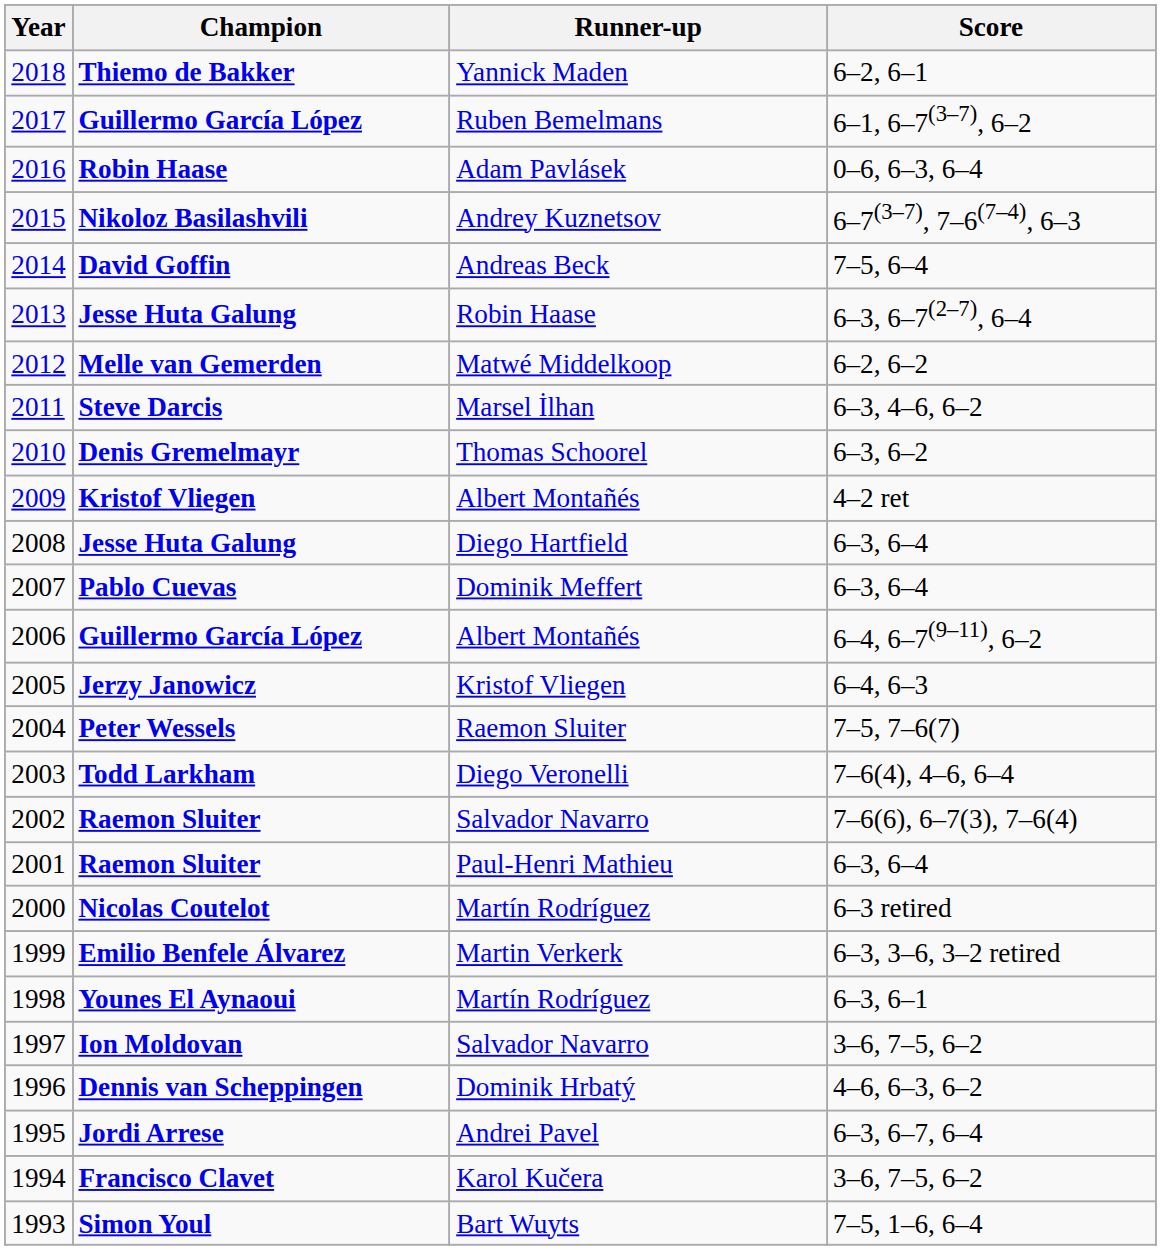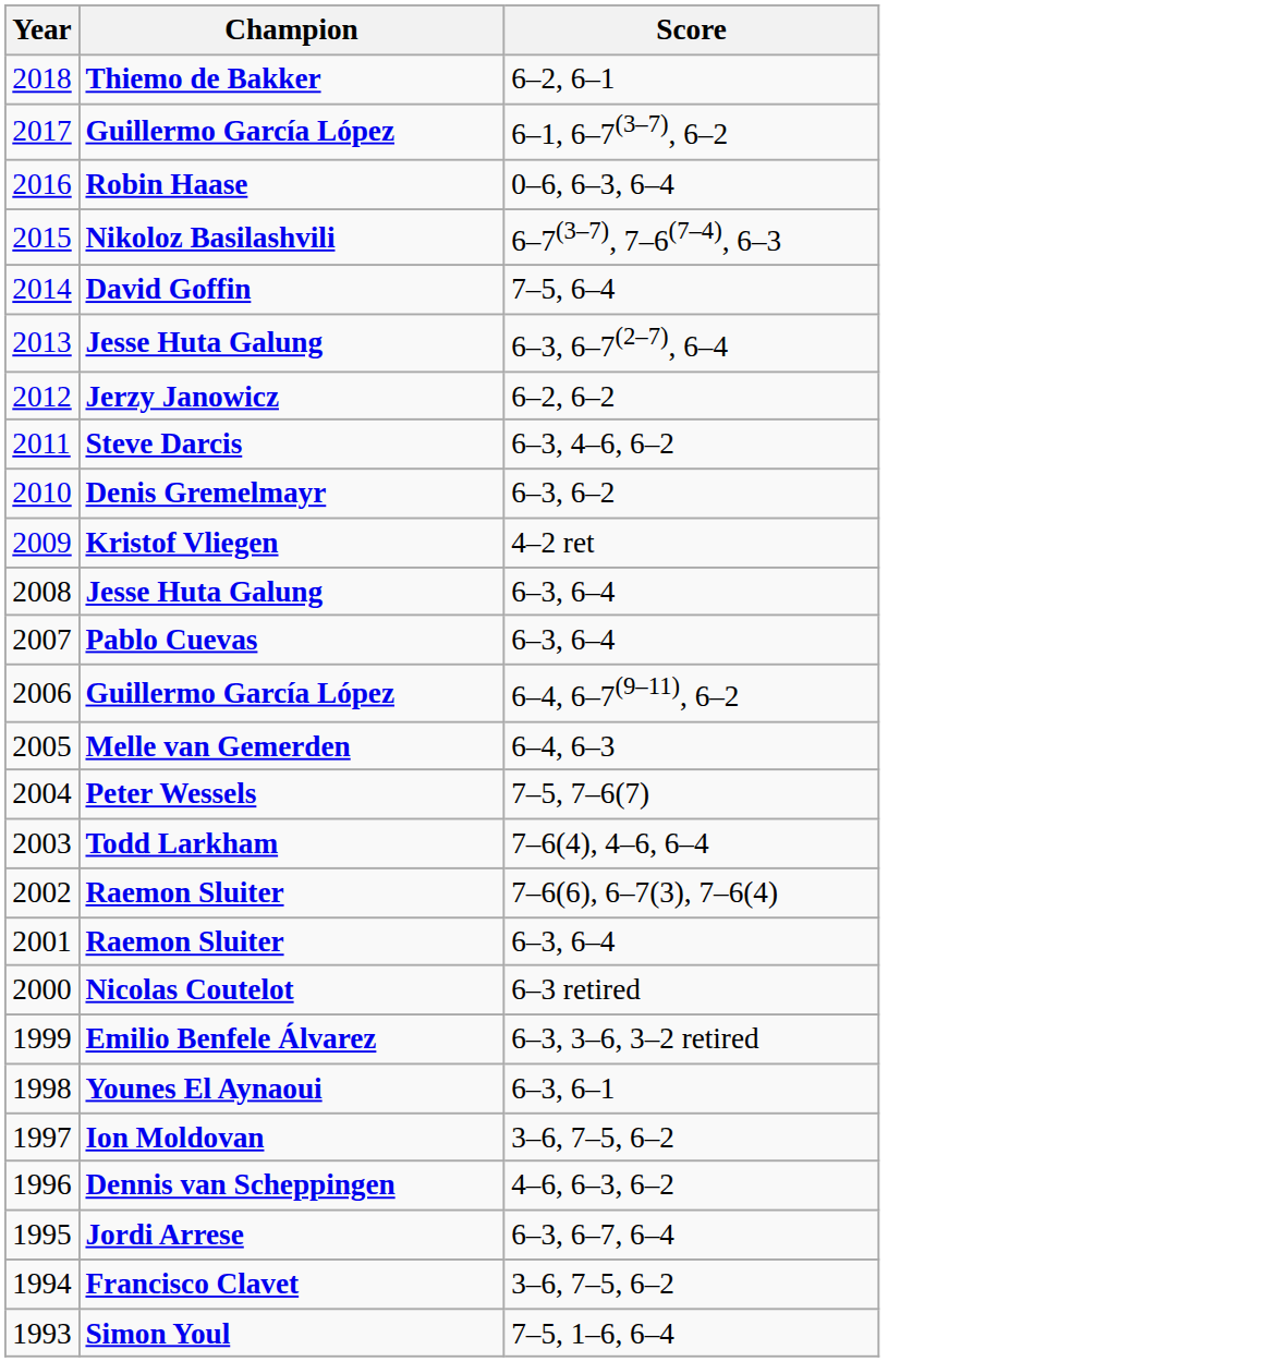 <table class="wikitable" style="font-size:90%">
 <tr>
 <th>Year</th>
 <th width="200">Champion</th>
-<th width="200">Runner-up</th>
 <th width="175">Score</th>
 </tr>
 <tr>
 <td><a href='#'>2018</a></td>
 <td> <strong><a href='#'>Thiemo de Bakker</a></strong></td>
-<td> <a href='#'>Yannick Maden</a></td>
 <td>6–2, 6–1</td>
 </tr>
 <tr>
 <td><a href='#'>2017</a></td>
 <td> <strong><a href='#'>Guillermo García López</a></strong></td>
-<td> <a href='#'>Ruben Bemelmans</a></td>
 <td>6–1, 6–7<sup>(3–7)</sup>, 6–2</td>
 </tr>
 <tr>
 <td><a href='#'>2016</a></td>
 <td> <strong><a href='#'>Robin Haase</a></strong></td>
-<td> <a href='#'>Adam Pavlásek</a></td>
 <td>0–6, 6–3, 6–4</td>
 </tr>
 <tr>
 <td><a href='#'>2015</a></td>
 <td> <strong><a href='#'>Nikoloz Basilashvili</a></strong></td>
-<td> <a href='#'>Andrey Kuznetsov</a></td>
 <td>6–7<sup>(3–7)</sup>, 7–6<sup>(7–4)</sup>, 6–3</td>
 </tr>
 <tr>
 <td><a href='#'>2014</a></td>
 <td> <strong><a href='#'>David Goffin</a></strong></td>
-<td> <a href='#'>Andreas Beck</a></td>
 <td>7–5, 6–4</td>
 </tr>
 <tr>
 <td><a href='#'>2013</a></td>
 <td> <strong><a href='#'>Jesse Huta Galung</a></strong></td>
-<td> <a href='#'>Robin Haase</a></td>
 <td>6–3, 6–7<sup>(2–7)</sup>, 6–4</td>
 </tr>
 <tr>
 <td><a href='#'>2012</a></td>
-<td> <strong><a href='#'>Melle van Gemerden</a></strong></td>
-<td> <a href='#'>Matwé Middelkoop</a></td>
+<td> <strong><a href='#'>Jerzy Janowicz</a></strong></td>
 <td>6–2, 6–2</td>
 </tr>
 <tr>
 <td><a href='#'>2011</a></td>
 <td> <strong><a href='#'>Steve Darcis</a></strong></td>
-<td> <a href='#'>Marsel İlhan</a></td>
 <td>6–3, 4–6, 6–2</td>
 </tr>
 <tr>
 <td><a href='#'>2010</a></td>
 <td> <strong><a href='#'>Denis Gremelmayr</a></strong></td>
-<td> <a href='#'>Thomas Schoorel</a></td>
 <td>6–3, 6–2</td>
 </tr>
 <tr>
 <td><a href='#'>2009</a></td>
 <td> <strong><a href='#'>Kristof Vliegen</a></strong></td>
-<td> <a href='#'>Albert Montañés</a></td>
 <td>4–2 ret</td>
 </tr>
 <tr>
 <td>2008</td>
 <td> <strong><a href='#'>Jesse Huta Galung</a></strong></td>
-<td> <a href='#'>Diego Hartfield</a></td>
 <td>6–3, 6–4</td>
 </tr>
 <tr>
 <td>2007</td>
 <td> <strong><a href='#'>Pablo Cuevas</a></strong></td>
-<td> <a href='#'>Dominik Meffert</a></td>
 <td>6–3, 6–4</td>
 </tr>
 <tr>
 <td>2006</td>
 <td> <strong><a href='#'>Guillermo García López</a></strong></td>
-<td> <a href='#'>Albert Montañés</a></td>
 <td>6–4, 6–7<sup>(9–11)</sup>, 6–2</td>
 </tr>
 <tr>
 <td>2005</td>
-<td> <strong><a href='#'>Jerzy Janowicz</a></strong></td>
-<td> <a href='#'>Kristof Vliegen</a></td>
+<td> <strong><a href='#'>Melle van Gemerden</a></strong></td>
 <td>6–4, 6–3</td>
 </tr>
 <tr>
 <td>2004</td>
 <td> <strong><a href='#'>Peter Wessels</a></strong></td>
-<td> <a href='#'>Raemon Sluiter</a></td>
 <td>7–5, 7–6(7)</td>
 </tr>
 <tr>
 <td>2003</td>
 <td> <strong><a href='#'>Todd Larkham</a></strong></td>
-<td>   <a href='#'>Diego Veronelli</a></td>
 <td>7–6(4), 4–6, 6–4</td>
 </tr>
 <tr>
 <td>2002</td>
 <td> <strong><a href='#'>Raemon Sluiter</a></strong></td>
-<td> <a href='#'>Salvador Navarro</a></td>
 <td>7–6(6), 6–7(3), 7–6(4)</td>
 </tr>
 <tr>
 <td>2001</td>
 <td> <strong><a href='#'>Raemon Sluiter</a></strong></td>
-<td> <a href='#'>Paul-Henri Mathieu</a></td>
 <td>6–3, 6–4</td>
 </tr>
 <tr>
 <td>2000</td>
 <td> <strong><a href='#'>Nicolas Coutelot</a></strong></td>
-<td> <a href='#'>Martín Rodríguez</a></td>
 <td>6–3 retired</td>
 </tr>
 <tr>
 <td>1999</td>
 <td> <strong><a href='#'>Emilio Benfele Álvarez</a></strong></td>
-<td> <a href='#'>Martin Verkerk</a></td>
 <td>6–3, 3–6, 3–2 retired</td>
 </tr>
 <tr>
 <td>1998</td>
 <td> <strong><a href='#'>Younes El Aynaoui</a></strong></td>
-<td> <a href='#'>Martín Rodríguez</a></td>
 <td>6–3, 6–1</td>
 </tr>
 <tr>
 <td>1997</td>
 <td> <strong><a href='#'>Ion Moldovan</a></strong></td>
-<td> <a href='#'>Salvador Navarro</a></td>
 <td>3–6, 7–5, 6–2</td>
 </tr>
 <tr>
 <td>1996</td>
 <td> <strong><a href='#'>Dennis van Scheppingen</a></strong></td>
-<td> <a href='#'>Dominik Hrbatý</a></td>
 <td>4–6, 6–3, 6–2</td>
 </tr>
 <tr>
 <td>1995</td>
 <td> <strong><a href='#'>Jordi Arrese</a></strong></td>
-<td> <a href='#'>Andrei Pavel</a></td>
 <td>6–3, 6–7, 6–4</td>
 </tr>
 <tr>
 <td>1994</td>
 <td> <strong><a href='#'>Francisco Clavet</a></strong></td>
-<td> <a href='#'>Karol Kučera</a></td>
 <td>3–6, 7–5, 6–2</td>
 </tr>
 <tr>
 <td>1993</td>
 <td> <strong><a href='#'>Simon Youl</a></strong></td>
-<td> <a href='#'>Bart Wuyts</a></td>
 <td>7–5, 1–6, 6–4</td>
 </tr>
 </table>
